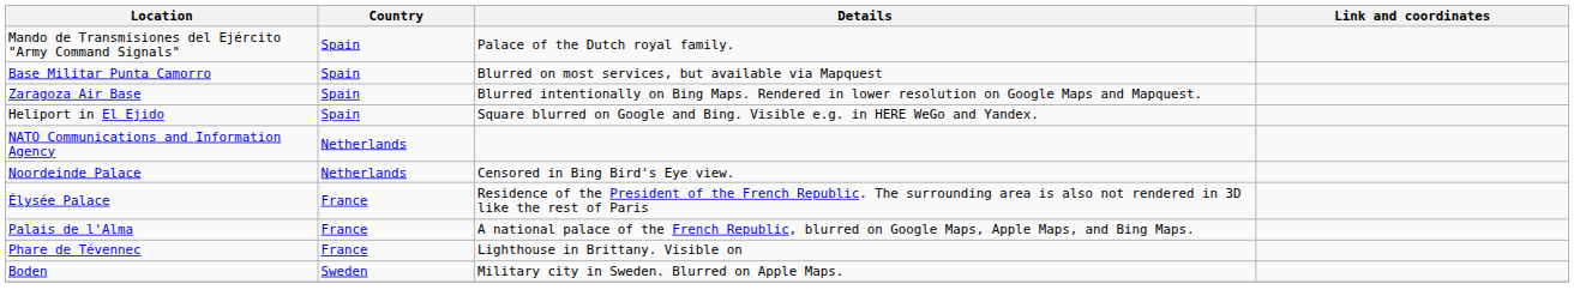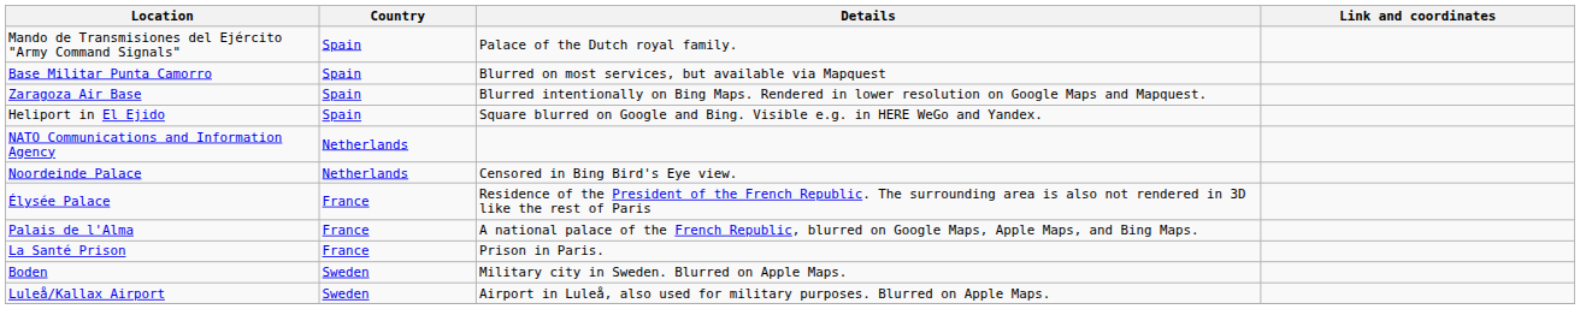 <table class="wikitable sortable">
 <tr>
 <th style="width:20%;">Location</th>
 <th style="width:10%;">Country</th>
 <th style="width:50%;">Details</th>
 <th style="width:20%;">Link and coordinates</th>
 </tr>
 <tr>
 <td>Mando de Transmisiones del Ejército "Army Command Signals"</td>
 <td><a href='#'>Spain</a></td>
 <td>Palace of the Dutch royal family.</td>
 <td> </td>
 </tr>
 <tr>
 <td><a href='#'>Base Militar Punta Camorro</a></td>
 <td><a href='#'>Spain</a></td>
 <td>Blurred on most services, but available via Mapquest</td>
 <td></td>
 </tr>
 <tr>
 <td><a href='#'>Zaragoza Air Base</a></td>
 <td><a href='#'>Spain</a></td>
 <td>Blurred intentionally on Bing Maps. Rendered in lower resolution on Google Maps and Mapquest.</td>
 <td> </td>
 </tr>
 <tr>
 <td>Heliport in <a href='#'>El Ejido</a></td>
 <td><a href='#'>Spain</a></td>
 <td>Square blurred on Google and Bing. Visible e.g. in HERE WeGo and Yandex.</td>
 <td></td>
 </tr>
 <tr>
 <td><a href='#'>NATO Communications and Information Agency</a></td>
 <td><a href='#'>Netherlands</a></td>
 <td></td>
 <td></td>
 </tr>
 <tr>
 <td><a href='#'>Noordeinde Palace</a></td>
 <td><a href='#'>Netherlands</a></td>
 <td>Censored in Bing Bird's Eye view.</td>
 <td></td>
 </tr>
 <tr>
 <td><a href='#'>Élysée Palace</a></td>
 <td><a href='#'>France</a></td>
 <td>Residence of the <a href='#'>President of the French Republic</a>. The surrounding area is also not rendered in 3D like the rest of Paris</td>
 <td></td>
 </tr>
 <tr>
 <td><a href='#'>Palais de l'Alma</a></td>
 <td><a href='#'>France</a></td>
 <td>A national palace of the <a href='#'>French Republic</a>, blurred on Google Maps, Apple Maps, and Bing Maps.</td>
 <td></td>
 </tr>
 <tr>
-<td><a href='#'>Phare de Tévennec</a></td>
+<td><a href='#'>La Santé Prison</a></td>
 <td><a href='#'>France</a></td>
-<td>Lighthouse in Brittany. Visible on </td>
+<td>Prison in Paris.</td>
 <td></td>
 </tr>
 <tr>
 <td><a href='#'>Boden</a></td>
 <td><a href='#'>Sweden</a></td>
 <td>Military city in Sweden. Blurred on Apple Maps.</td>
 <td><br></td>
 </tr>
 <tr>
+<td><a href='#'>Luleå/Kallax Airport</a></td>
+<td><a href='#'>Sweden</a></td>
+<td>Airport in Luleå, also used for military purposes. Blurred on Apple Maps.</td>
+<td><br></td>
+</tr>
+<tr>
 </tr>
 </table>
